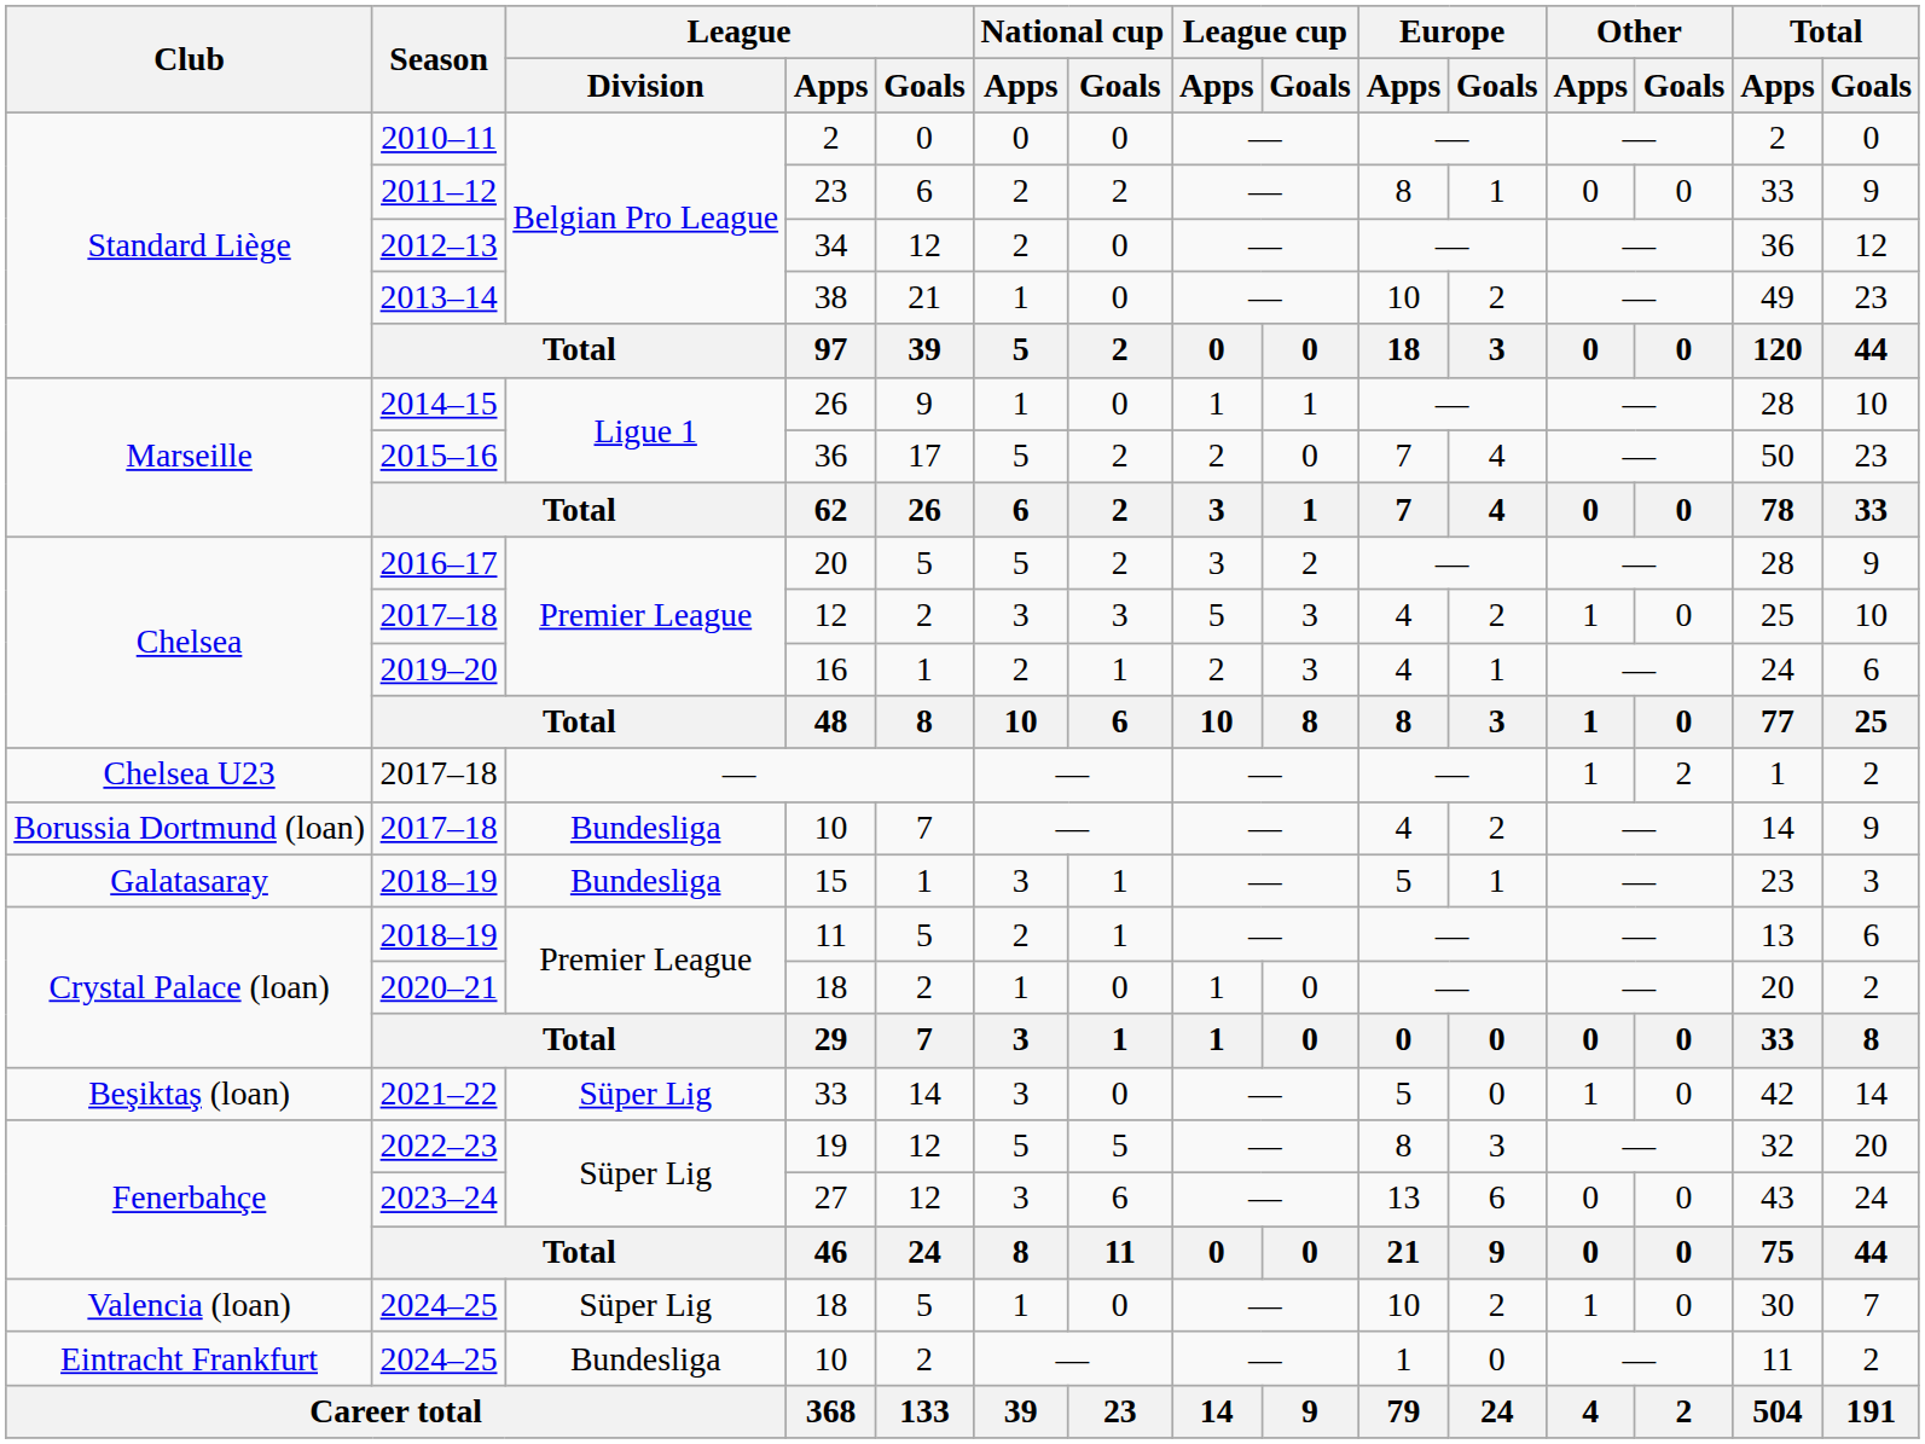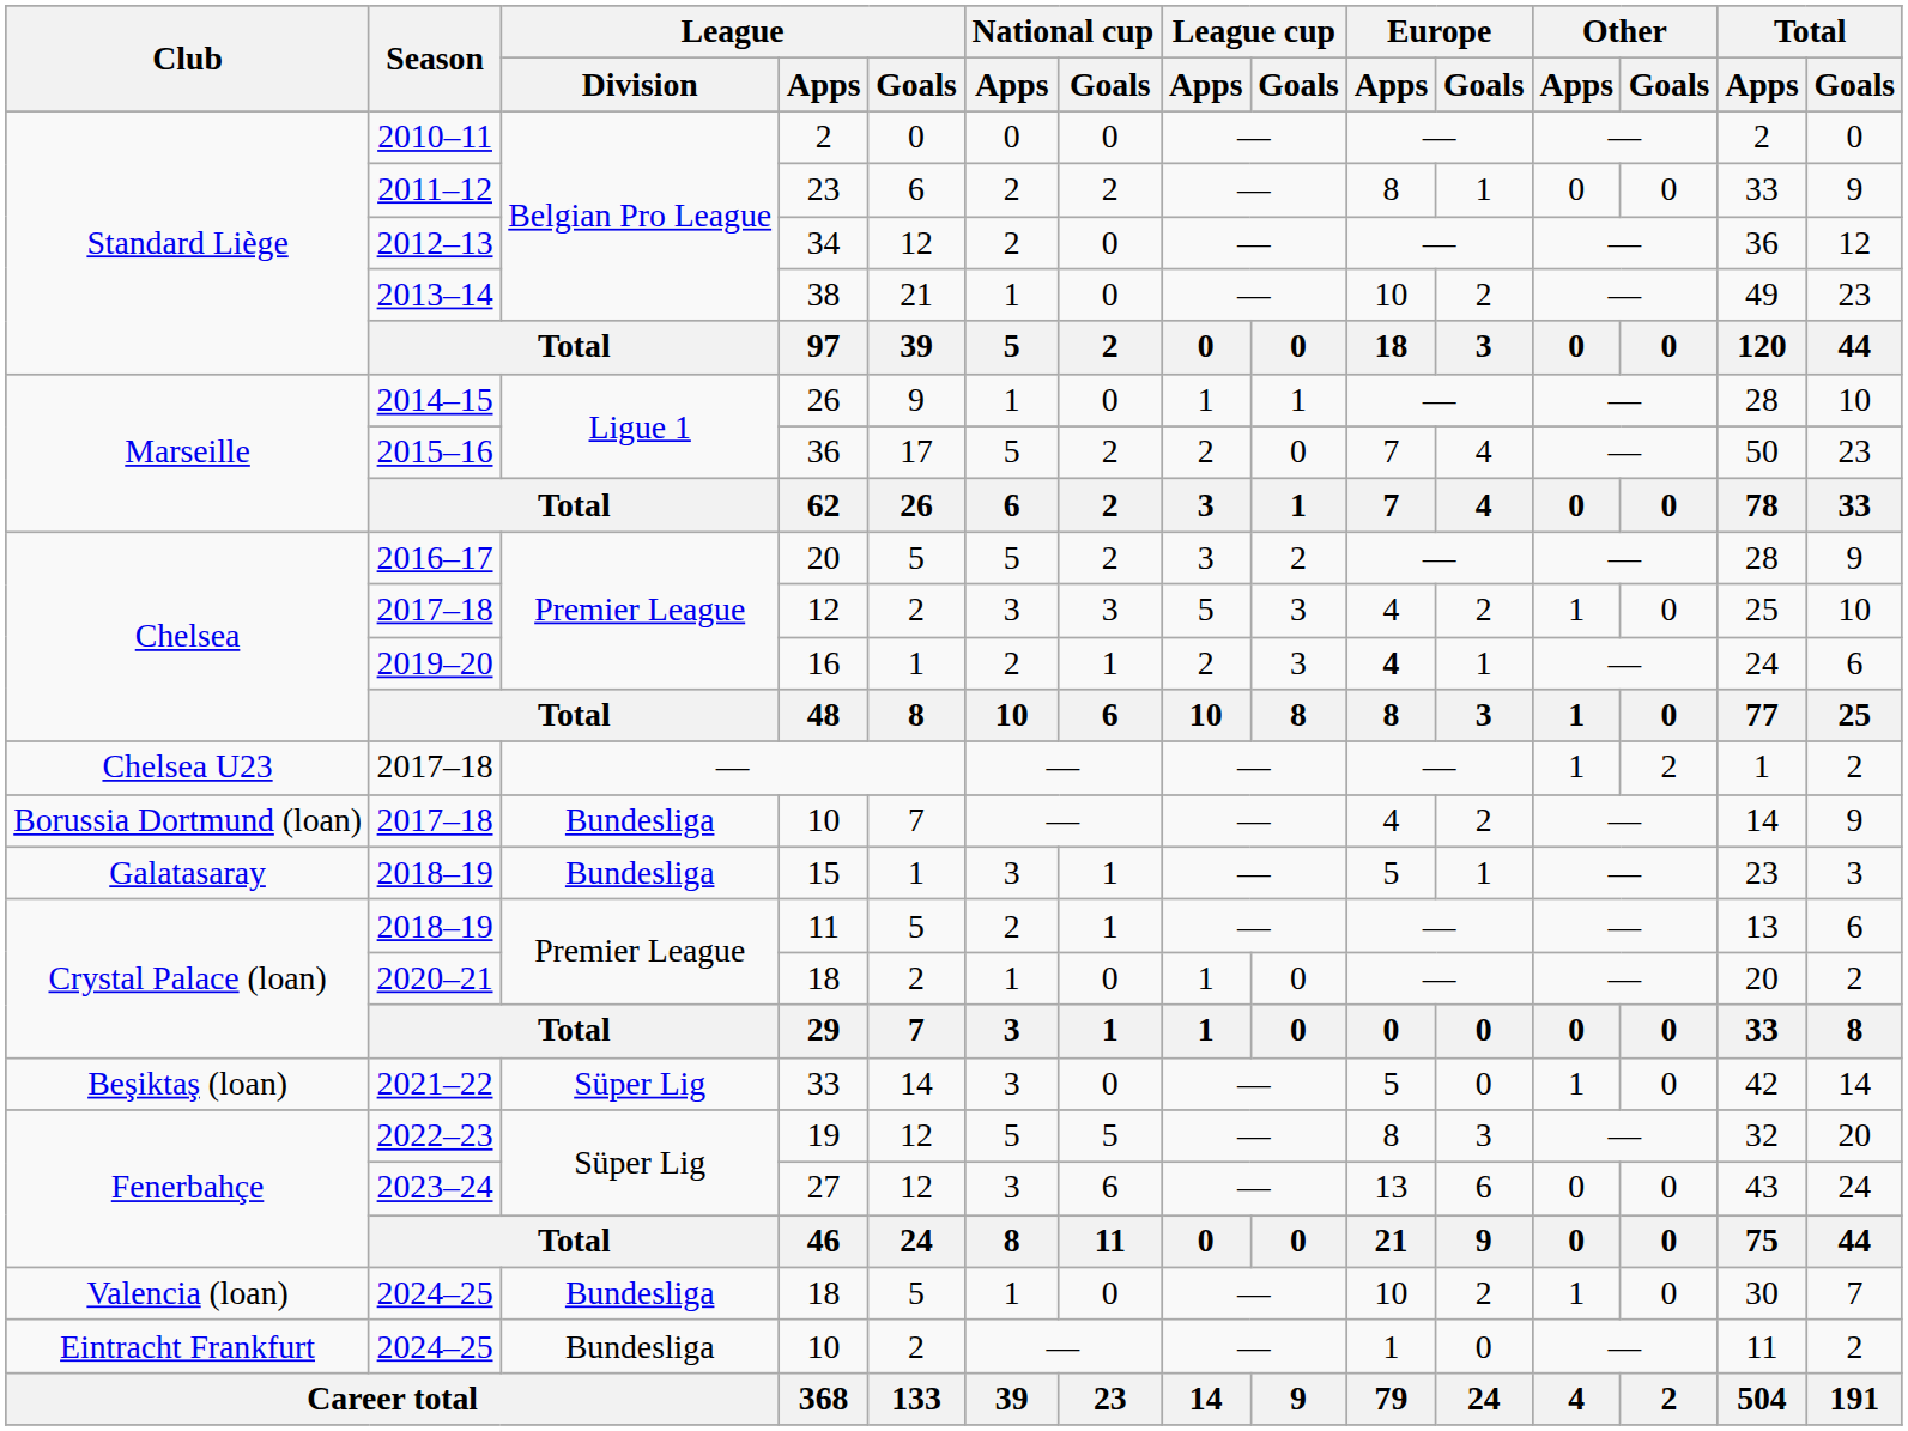 <table class="wikitable" style="text-align: center;">
 <tr>
 <th rowspan="2">Club</th>
 <th rowspan="2">Season</th>
 <th colspan="3">League</th>
 <th colspan="2">National cup</th>
 <th colspan="2">League cup</th>
 <th colspan="2">Europe</th>
 <th colspan="2">Other</th>
 <th colspan="2">Total</th>
 </tr>
 <tr>
 <th>Division</th>
 <th>Apps</th>
 <th>Goals</th>
 <th>Apps</th>
 <th>Goals</th>
 <th>Apps</th>
 <th>Goals</th>
 <th>Apps</th>
 <th>Goals</th>
 <th>Apps</th>
 <th>Goals</th>
 <th>Apps</th>
 <th>Goals</th>
 </tr>
 <tr>
 <td rowspan="5"><a href='#'>Standard Liège</a></td>
 <td><a href='#'>2010–11</a></td>
 <td rowspan="4"><a href='#'>Belgian Pro League</a></td>
 <td>2</td>
 <td>0</td>
 <td>0</td>
 <td>0</td>
 <td colspan="2">—</td>
 <td colspan="2">—</td>
 <td colspan="2">—</td>
 <td>2</td>
 <td>0</td>
 </tr>
 <tr>
 <td><a href='#'>2011–12</a></td>
 <td>23</td>
 <td>6</td>
 <td>2</td>
 <td>2</td>
 <td colspan="2">—</td>
 <td>8</td>
 <td>1</td>
 <td>0</td>
 <td>0</td>
 <td>33</td>
 <td>9</td>
 </tr>
 <tr>
 <td><a href='#'>2012–13</a></td>
 <td>34</td>
 <td>12</td>
 <td>2</td>
 <td>0</td>
 <td colspan="2">—</td>
 <td colspan="2">—</td>
 <td colspan="2">—</td>
 <td>36</td>
 <td>12</td>
 </tr>
 <tr>
 <td><a href='#'>2013–14</a></td>
 <td>38</td>
 <td>21</td>
 <td>1</td>
 <td>0</td>
 <td colspan="2">—</td>
 <td>10</td>
 <td>2</td>
 <td colspan="2">—</td>
 <td>49</td>
 <td>23</td>
 </tr>
 <tr>
 <th colspan="2">Total</th>
 <th>97</th>
 <th>39</th>
 <th>5</th>
 <th>2</th>
 <th>0</th>
 <th>0</th>
 <th>18</th>
 <th>3</th>
 <th>0</th>
 <th>0</th>
 <th>120</th>
 <th>44</th>
 </tr>
 <tr>
 <td rowspan="3"><a href='#'>Marseille</a></td>
 <td><a href='#'>2014–15</a></td>
 <td rowspan="2"><a href='#'>Ligue 1</a></td>
 <td>26</td>
 <td>9</td>
 <td>1</td>
 <td>0</td>
 <td>1</td>
 <td>1</td>
 <td colspan="2">—</td>
 <td colspan="2">—</td>
 <td>28</td>
 <td>10</td>
 </tr>
 <tr>
 <td><a href='#'>2015–16</a></td>
 <td>36</td>
 <td>17</td>
 <td>5</td>
 <td>2</td>
 <td>2</td>
 <td>0</td>
 <td>7</td>
 <td>4</td>
 <td colspan="2">—</td>
 <td>50</td>
 <td>23</td>
 </tr>
 <tr>
 <th colspan="2">Total</th>
 <th>62</th>
 <th>26</th>
 <th>6</th>
 <th>2</th>
 <th>3</th>
 <th>1</th>
 <th>7</th>
 <th>4</th>
 <th>0</th>
 <th>0</th>
 <th>78</th>
 <th>33</th>
 </tr>
 <tr>
 <td rowspan="4"><a href='#'>Chelsea</a></td>
 <td><a href='#'>2016–17</a></td>
 <td rowspan="3"><a href='#'>Premier League</a></td>
 <td>20</td>
 <td>5</td>
 <td>5</td>
 <td>2</td>
 <td>3</td>
 <td>2</td>
 <td colspan="2">—</td>
 <td colspan="2">—</td>
 <td>28</td>
 <td>9</td>
 </tr>
 <tr>
 <td><a href='#'>2017–18</a></td>
 <td>12</td>
 <td>2</td>
 <td>3</td>
 <td>3</td>
 <td>5</td>
 <td>3</td>
 <td>4</td>
 <td>2</td>
 <td>1</td>
 <td>0</td>
 <td>25</td>
 <td>10</td>
 </tr>
 <tr>
 <td><a href='#'>2019–20</a></td>
 <td>16</td>
 <td>1</td>
 <td>2</td>
 <td>1</td>
 <td>2</td>
 <td>3</td>
-<td>4</td>
+<td><strong>4</strong></td>
 <td>1</td>
 <td colspan="2">—</td>
 <td>24</td>
 <td>6</td>
 </tr>
 <tr>
 <th colspan="2">Total</th>
 <th>48</th>
 <th>8</th>
 <th>10</th>
 <th>6</th>
 <th>10</th>
 <th>8</th>
 <th>8</th>
 <th>3</th>
 <th>1</th>
 <th>0</th>
 <th>77</th>
 <th>25</th>
 </tr>
 <tr>
 <td><a href='#'>Chelsea U23</a></td>
 <td>2017–18</td>
 <td colspan="3">—</td>
 <td colspan="2">—</td>
 <td colspan="2">—</td>
 <td colspan="2">—</td>
 <td>1</td>
 <td>2</td>
 <td>1</td>
 <td>2</td>
 </tr>
 <tr>
 <td><a href='#'>Borussia Dortmund</a> (loan)</td>
 <td><a href='#'>2017–18</a></td>
 <td><a href='#'>Bundesliga</a></td>
 <td>10</td>
 <td>7</td>
 <td colspan="2">—</td>
 <td colspan="2">—</td>
 <td>4</td>
 <td>2</td>
 <td colspan="2">—</td>
 <td>14</td>
 <td>9</td>
 </tr>
 <tr>
 <td><a href='#'>Galatasaray</a></td>
 <td><a href='#'>2018–19</a></td>
 <td><a href='#'>Bundesliga</a></td>
 <td>15</td>
 <td>1</td>
 <td>3</td>
 <td>1</td>
 <td colspan="2">—</td>
 <td>5</td>
 <td>1</td>
 <td colspan="2">—</td>
 <td>23</td>
 <td>3</td>
 </tr>
 <tr>
 <td rowspan="3"><a href='#'>Crystal Palace</a> (loan)</td>
 <td><a href='#'>2018–19</a></td>
 <td rowspan="2">Premier League</td>
 <td>11</td>
 <td>5</td>
 <td>2</td>
 <td>1</td>
 <td colspan="2">—</td>
 <td colspan="2">—</td>
 <td colspan="2">—</td>
 <td>13</td>
 <td>6</td>
 </tr>
 <tr>
 <td><a href='#'>2020–21</a></td>
 <td>18</td>
 <td>2</td>
 <td>1</td>
 <td>0</td>
 <td>1</td>
 <td>0</td>
 <td colspan="2">—</td>
 <td colspan="2">—</td>
 <td>20</td>
 <td>2</td>
 </tr>
 <tr>
 <th colspan="2">Total</th>
 <th>29</th>
 <th>7</th>
 <th>3</th>
 <th>1</th>
 <th>1</th>
 <th>0</th>
 <th>0</th>
 <th>0</th>
 <th>0</th>
 <th>0</th>
 <th>33</th>
 <th>8</th>
 </tr>
 <tr>
 <td><a href='#'>Beşiktaş</a> (loan)</td>
 <td><a href='#'>2021–22</a></td>
 <td><a href='#'>Süper Lig</a></td>
 <td>33</td>
 <td>14</td>
 <td>3</td>
 <td>0</td>
 <td colspan="2">—</td>
 <td>5</td>
 <td>0</td>
 <td>1</td>
 <td>0</td>
 <td>42</td>
 <td>14</td>
 </tr>
 <tr>
 <td rowspan="3"><a href='#'>Fenerbahçe</a></td>
 <td><a href='#'>2022–23</a></td>
 <td rowspan="2">Süper Lig</td>
 <td>19</td>
 <td>12</td>
 <td>5</td>
 <td>5</td>
 <td colspan="2">—</td>
 <td>8</td>
 <td>3</td>
 <td colspan="2">—</td>
 <td>32</td>
 <td>20</td>
 </tr>
 <tr>
 <td><a href='#'>2023–24</a></td>
 <td>27</td>
 <td>12</td>
 <td>3</td>
 <td>6</td>
 <td colspan="2">—</td>
 <td>13</td>
 <td>6</td>
 <td>0</td>
 <td>0</td>
 <td>43</td>
 <td>24</td>
 </tr>
 <tr>
 <th colspan="2">Total</th>
 <th>46</th>
 <th>24</th>
 <th>8</th>
 <th>11</th>
 <th>0</th>
 <th>0</th>
 <th>21</th>
 <th>9</th>
 <th>0</th>
 <th>0</th>
 <th>75</th>
 <th>44</th>
 </tr>
 <tr>
 <td><a href='#'>Valencia</a> (loan)</td>
 <td><a href='#'>2024–25</a></td>
-<td>Süper Lig</td>
+<td><a href='#'>Bundesliga</a></td>
 <td>18</td>
 <td>5</td>
 <td>1</td>
 <td>0</td>
 <td colspan="2">—</td>
 <td>10</td>
 <td>2</td>
 <td>1</td>
 <td>0</td>
 <td>30</td>
 <td>7</td>
 </tr>
 <tr>
 <td><a href='#'>Eintracht Frankfurt</a></td>
 <td><a href='#'>2024–25</a></td>
 <td>Bundesliga</td>
 <td>10</td>
 <td>2</td>
 <td colspan="2">—</td>
 <td colspan="2">—</td>
 <td>1</td>
 <td>0</td>
 <td colspan="2">—</td>
 <td>11</td>
 <td>2</td>
 </tr>
 <tr>
 <th colspan="3">Career total</th>
 <th>368</th>
 <th>133</th>
 <th>39</th>
 <th>23</th>
 <th>14</th>
 <th>9</th>
 <th>79</th>
 <th>24</th>
 <th>4</th>
 <th>2</th>
 <th>504</th>
 <th>191</th>
 </tr>
 </table>
